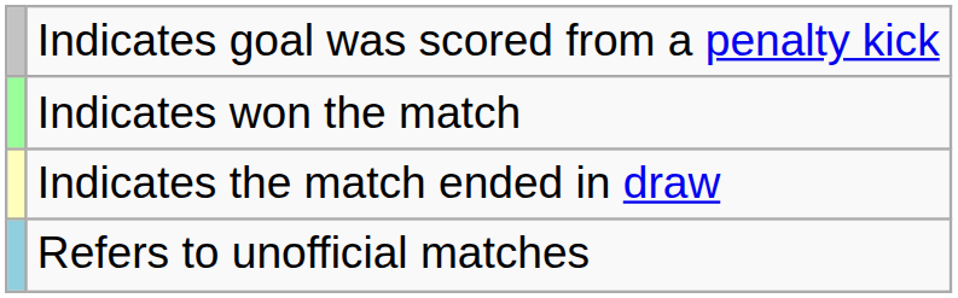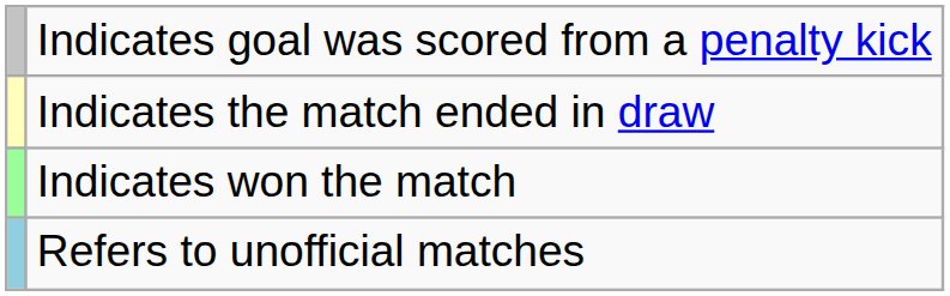 <table class="wikitable plainrowheaders">
 <tr>
 <th scope="row" style="text-align:center; background:#C3C3C3"></th>
 <td>Indicates goal was scored from a <a href='#'>penalty kick</a></td>
 </tr>
 <tr>
+<th scope="row" style="text-align:center; background:#ffb"></th>
+<td>Indicates the match ended in <a href='#'>draw</a></td>
+</tr>
+<tr>
 <th scope="row" style="text-align:center; background:#9F9"></th>
 <td>Indicates won the match</td>
-</tr>
-<tr>
-<th scope="row" style="text-align:center; background:#ffb"></th>
-<td>Indicates the match ended in <a href='#'>draw</a></td>
 </tr>
 <tr>
 <th scope="row" style="text-align:center; background:#8fcfdf"></th>
 <td>Refers to unofficial matches</td>
 </tr>
 </table>
